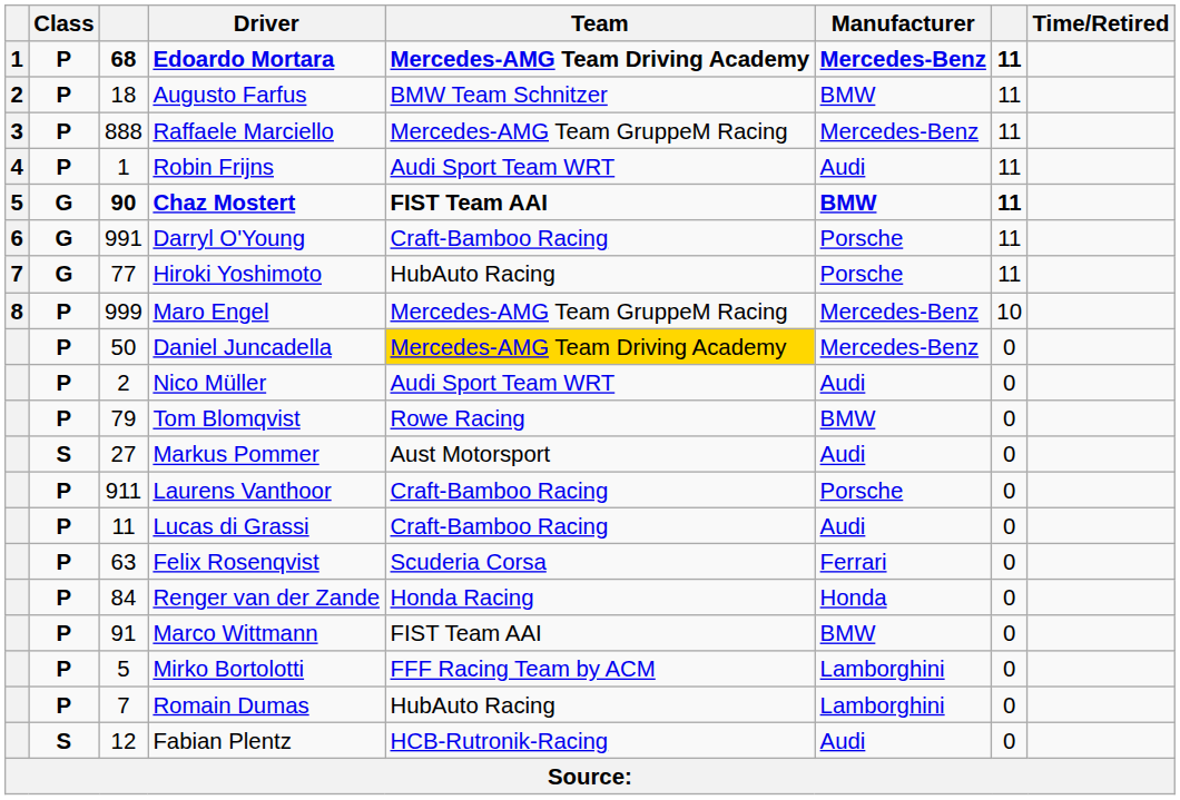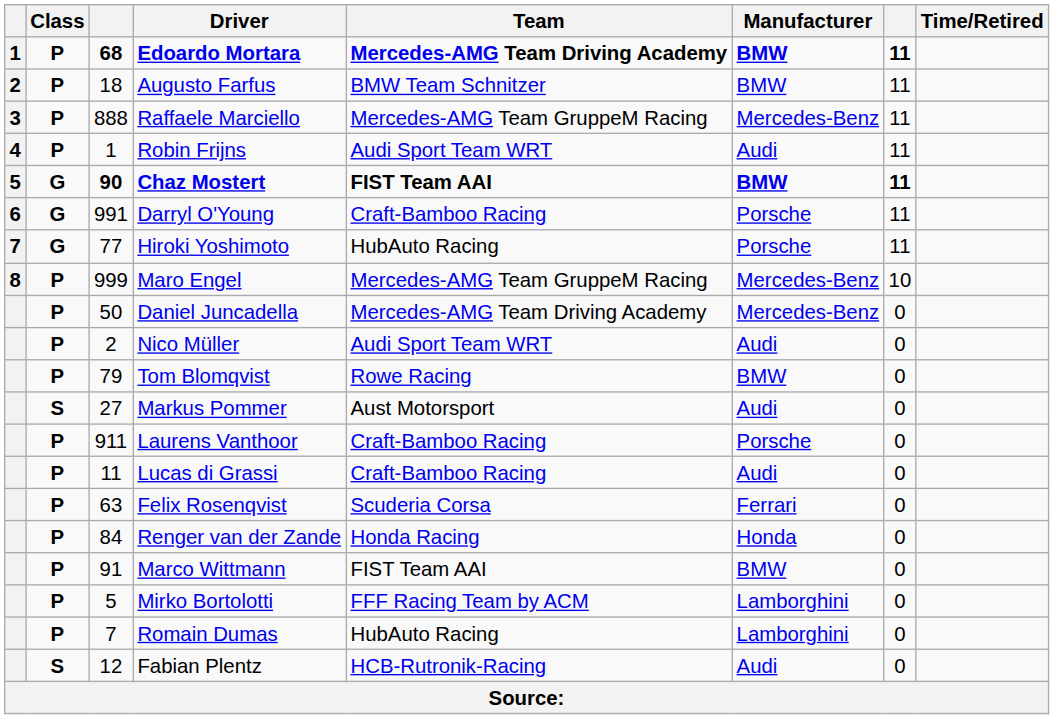 <table class="wikitable sortable" style="font-size: 95%;">
 <tr>
 <th scope="col"></th>
 <th scope="col">Class</th>
 <th scope="col"></th>
 <th scope="col">Driver</th>
 <th scope="col">Team</th>
 <th scope="col">Manufacturer</th>
 <th scope="col"></th>
 <th scope="col">Time/Retired</th>
 </tr>
 <tr>
 <th scope="row"><strong>1</strong></th>
 <td align=center><strong><span>P</span></strong></td>
 <td align=center><strong>68</strong></td>
 <td data-sort-value="MOR"><strong> <a href='#'>Edoardo Mortara</a></strong></td>
 <td data-sort-value="MER1"><strong> <a href='#'>Mercedes-AMG</a> Team Driving Academy</strong></td>
-<td><strong><a href='#'>Mercedes-Benz</a></strong></td>
+<td><strong><a href='#'>BMW</a></strong></td>
 <td align=center><strong>11</strong></td>
 <td><strong></strong></td>
 </tr>
 <tr>
 <th scope="row">2</th>
 <td align=center><strong><span>P</span></strong></td>
 <td align=center>18</td>
 <td data-sort-value="FAR"> <a href='#'>Augusto Farfus</a></td>
 <td data-sort-value="BMW"> <a href='#'>BMW Team Schnitzer</a></td>
 <td><a href='#'>BMW</a></td>
 <td align=center>11</td>
 <td></td>
 </tr>
 <tr>
 <th scope="row">3</th>
 <td align=center><strong><span>P</span></strong></td>
 <td align=center>888</td>
 <td data-sort-value="MAR"> <a href='#'>Raffaele Marciello</a></td>
 <td data-sort-value="MER2"> <a href='#'>Mercedes-AMG</a> Team GruppeM Racing</td>
 <td><a href='#'>Mercedes-Benz</a></td>
 <td align=center>11</td>
 <td></td>
 </tr>
 <tr>
 <th scope="row">4</th>
 <td align=center><strong><span>P</span></strong></td>
 <td align=center>1</td>
 <td data-sort-value="FRI"> <a href='#'>Robin Frijns</a></td>
 <td data-sort-value="AUD"> <a href='#'>Audi Sport Team WRT</a></td>
 <td><a href='#'>Audi</a></td>
 <td align=center>11</td>
 <td></td>
 </tr>
 <tr>
 <th scope="row"><strong>5</strong></th>
 <td align=center><strong><span>G</span></strong></td>
 <td align=center><strong>90</strong></td>
 <td data-sort-value="MOS"><strong> <a href='#'>Chaz Mostert</a></strong></td>
 <td data-sort-value="FIS"><strong> FIST Team AAI</strong></td>
 <td><strong><a href='#'>BMW</a></strong></td>
 <td align=center><strong>11</strong></td>
 <td><strong></strong></td>
 </tr>
 <tr>
 <th scope="row">6</th>
 <td align=center><strong><span>G</span></strong></td>
 <td align=center>991</td>
 <td data-sort-value="OYO"> <a href='#'>Darryl O'Young</a></td>
 <td data-sort-value="CRA"> <a href='#'>Craft-Bamboo Racing</a></td>
 <td><a href='#'>Porsche</a></td>
 <td align=center>11</td>
 <td></td>
 </tr>
 <tr>
 <th scope="row">7</th>
 <td align=center><strong><span>G</span></strong></td>
 <td align=center>77</td>
 <td data-sort-value="YOS"> <a href='#'>Hiroki Yoshimoto</a></td>
 <td data-sort-value="HUB"> HubAuto Racing</td>
 <td><a href='#'>Porsche</a></td>
 <td align=center>11</td>
 <td></td>
 </tr>
 <tr>
 <th scope="row">8</th>
 <td align=center><strong><span>P</span></strong></td>
 <td align=center>999</td>
 <td data-sort-value="ENG"> <a href='#'>Maro Engel</a></td>
 <td data-sort-value="MER2"> <a href='#'>Mercedes-AMG</a> Team GruppeM Racing</td>
 <td><a href='#'>Mercedes-Benz</a></td>
 <td align=center>10</td>
 <td></td>
 </tr>
 <tr>
 <th scope="row" data-sort-value="9"></th>
 <td align=center><strong><span>P</span></strong></td>
 <td align=center>50</td>
 <td data-sort-value="JUN"> <a href='#'>Daniel Juncadella</a></td>
-<td data-sort-value="MER1" style="background: gold;"> <a href='#'>Mercedes-AMG</a> Team Driving Academy</td>
+<td data-sort-value="MER1"> <a href='#'>Mercedes-AMG</a> Team Driving Academy</td>
 <td><a href='#'>Mercedes-Benz</a></td>
 <td align=center>0</td>
 <td></td>
 </tr>
 <tr>
 <th scope="row" data-sort-value="10"></th>
 <td align=center><strong><span>P</span></strong></td>
 <td align=center>2</td>
 <td data-sort-value="MUL"> <a href='#'>Nico Müller</a></td>
 <td data-sort-value="AUD"> <a href='#'>Audi Sport Team WRT</a></td>
 <td><a href='#'>Audi</a></td>
 <td align=center>0</td>
 <td></td>
 </tr>
 <tr>
 <th scope="row" data-sort-value="11"></th>
 <td align=center><strong><span>P</span></strong></td>
 <td align=center>79</td>
 <td data-sort-value="BLO"> <a href='#'>Tom Blomqvist</a></td>
 <td data-sort-value="ROW"> <a href='#'>Rowe Racing</a></td>
 <td><a href='#'>BMW</a></td>
 <td align=center>0</td>
 <td></td>
 </tr>
 <tr>
 <th scope="row" data-sort-value="12"></th>
 <td align=center><strong><span>S</span></strong></td>
 <td align=center>27</td>
 <td data-sort-value="POM"> <a href='#'>Markus Pommer</a></td>
 <td data-sort-value="AUS"> Aust Motorsport</td>
 <td><a href='#'>Audi</a></td>
 <td align=center>0</td>
 <td></td>
 </tr>
 <tr>
 <th scope="row" data-sort-value="13"></th>
 <td align=center><strong><span>P</span></strong></td>
 <td align=center>911</td>
 <td data-sort-value="VAN"> <a href='#'>Laurens Vanthoor</a></td>
 <td data-sort-value="CRA"> <a href='#'>Craft-Bamboo Racing</a></td>
 <td><a href='#'>Porsche</a></td>
 <td align=center>0</td>
 <td></td>
 </tr>
 <tr>
 <th scope="row" data-sort-value="14"></th>
 <td align=center><strong><span>P</span></strong></td>
 <td align=center>11</td>
 <td data-sort-value="DIG"> <a href='#'>Lucas di Grassi</a></td>
 <td data-sort-value="CRA"> <a href='#'>Craft-Bamboo Racing</a></td>
 <td><a href='#'>Audi</a></td>
 <td align=center>0</td>
 <td></td>
 </tr>
 <tr>
 <th scope="row" data-sort-value="15"></th>
 <td align=center><strong><span>P</span></strong></td>
 <td align=center>63</td>
 <td data-sort-value="ROS"> <a href='#'>Felix Rosenqvist</a></td>
 <td data-sort-value="SCU"> <a href='#'>Scuderia Corsa</a></td>
 <td><a href='#'>Ferrari</a></td>
 <td align=center>0</td>
 <td></td>
 </tr>
 <tr>
 <th scope="row" data-sort-value="16"></th>
 <td align=center><strong><span>P</span></strong></td>
 <td align=center>84</td>
 <td data-sort-value="VDZ"> <a href='#'>Renger van der Zande</a></td>
 <td data-sort-value="HON"> <a href='#'>Honda Racing</a></td>
 <td><a href='#'>Honda</a></td>
 <td align=center>0</td>
 <td></td>
 </tr>
 <tr>
 <th scope="row" data-sort-value="17"></th>
 <td align=center><strong><span>P</span></strong></td>
 <td align=center>91</td>
 <td data-sort-value="WIT"> <a href='#'>Marco Wittmann</a></td>
 <td data-sort-value="FIS"> FIST Team AAI</td>
 <td><a href='#'>BMW</a></td>
 <td align=center>0</td>
 <td></td>
 </tr>
 <tr>
 <th scope="row" data-sort-value="18"></th>
 <td align=center><strong><span>P</span></strong></td>
 <td align=center>5</td>
 <td data-sort-value="BOR"> <a href='#'>Mirko Bortolotti</a></td>
 <td data-sort-value="FFF"> <a href='#'>FFF Racing Team by ACM</a></td>
 <td><a href='#'>Lamborghini</a></td>
 <td align=center>0</td>
 <td></td>
 </tr>
 <tr>
 <th scope="row" data-sort-value="19"></th>
 <td align=center><strong><span>P</span></strong></td>
 <td align=center>7</td>
 <td data-sort-value="DUM"> <a href='#'>Romain Dumas</a></td>
 <td data-sort-value="HUB"> HubAuto Racing</td>
 <td><a href='#'>Lamborghini</a></td>
 <td align=center>0</td>
 <td></td>
 </tr>
 <tr>
 <th scope="row" data-sort-value="20"></th>
 <td align=center><strong><span>S</span></strong></td>
 <td align=center>12</td>
 <td data-sort-value="PLE"> Fabian Plentz</td>
 <td data-sort-value="HCB"> <a href='#'>HCB-Rutronik-Racing</a></td>
 <td><a href='#'>Audi</a></td>
 <td align=center>0</td>
 <td></td>
 </tr>
 <tr>
 <th colspan=8>Source:</th>
 </tr>
 </table>
